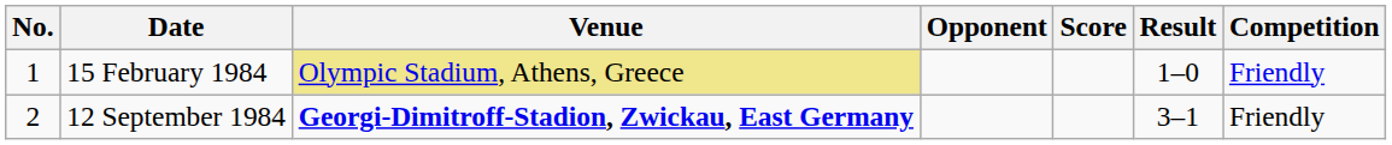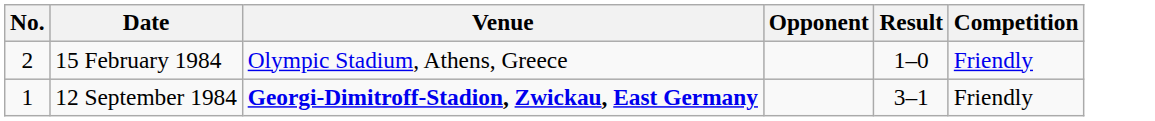 <table class="wikitable sortable">
 <tr>
 <th scope="col">No.</th>
 <th scope="col">Date</th>
 <th scope="col">Venue</th>
 <th scope="col">Opponent</th>
-<th scope="col">Score</th>
 <th scope="col">Result</th>
 <th scope="col">Competition</th>
 </tr>
 <tr>
-<td align="center">1</td>
+<td align="center">2</td>
 <td>15 February 1984</td>
-<td style="background: khaki;"><a href='#'>Olympic Stadium</a>, Athens, Greece</td>
-<td></td>
+<td><a href='#'>Olympic Stadium</a>, Athens, Greece</td>
 <td></td>
 <td align="center">1–0</td>
 <td><a href='#'>Friendly</a></td>
 </tr>
 <tr>
-<td align="center">2</td>
+<td align="center">1</td>
 <td>12 September 1984</td>
 <td><strong><a href='#'>Georgi-Dimitroff-Stadion</a>, <a href='#'>Zwickau</a>, <a href='#'>East Germany</a></strong></td>
-<td></td>
 <td></td>
 <td align="center">3–1</td>
 <td>Friendly</td>
 </tr>
 </table>
